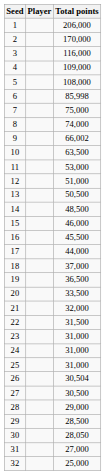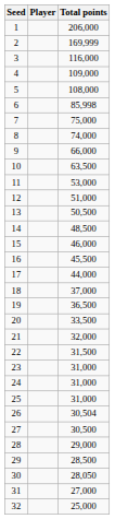 <table class="wikitable" style="font-size: 85%">
 <tr>
 <th>Seed</th>
 <th>Player</th>
 <th>Total points</th>
 </tr>
 <tr>
 <td align="center">1</td>
 <td></td>
 <td align="center">206,000</td>
 </tr>
 <tr>
 <td align="center">2</td>
 <td></td>
-<td align="center">170,000</td>
+<td align="center">169,999</td>
 </tr>
 <tr>
 <td align="center">3</td>
 <td></td>
 <td align="center">116,000</td>
 </tr>
 <tr>
 <td align="center">4</td>
 <td></td>
 <td align="center">109,000</td>
 </tr>
 <tr>
 <td align="center">5</td>
 <td></td>
 <td align="center">108,000</td>
 </tr>
 <tr>
 <td align="center">6</td>
 <td></td>
 <td align="center">85,998</td>
 </tr>
 <tr>
 <td align="center">7</td>
 <td></td>
 <td align="center">75,000</td>
 </tr>
 <tr>
 <td align="center">8</td>
 <td></td>
 <td align="center">74,000</td>
 </tr>
 <tr>
 <td align="center">9</td>
 <td></td>
-<td align="center">66,002</td>
+<td align="center">66,000</td>
 </tr>
 <tr>
 <td align="center">10</td>
 <td></td>
 <td align="center">63,500</td>
 </tr>
 <tr>
 <td align="center">11</td>
 <td></td>
 <td align="center">53,000</td>
 </tr>
 <tr>
 <td align="center">12</td>
 <td></td>
 <td align="center">51,000</td>
 </tr>
 <tr>
 <td align="center">13</td>
 <td></td>
 <td align="center">50,500</td>
 </tr>
 <tr>
 <td align="center">14</td>
 <td></td>
 <td align="center">48,500</td>
 </tr>
 <tr>
 <td align="center">15</td>
 <td></td>
 <td align="center">46,000</td>
 </tr>
 <tr>
 <td align="center">16</td>
 <td></td>
 <td align="center">45,500</td>
 </tr>
 <tr>
 <td align="center">17</td>
 <td></td>
 <td align="center">44,000</td>
 </tr>
 <tr>
 <td align="center">18</td>
 <td></td>
 <td align="center">37,000</td>
 </tr>
 <tr>
 <td align="center">19</td>
 <td></td>
 <td align="center">36,500</td>
 </tr>
 <tr>
 <td align="center">20</td>
 <td></td>
 <td align="center">33,500</td>
 </tr>
 <tr>
 <td align="center">21</td>
 <td></td>
 <td align="center">32,000</td>
 </tr>
 <tr>
 <td align="center">22</td>
 <td></td>
 <td align="center">31,500</td>
 </tr>
 <tr>
 <td align="center">23</td>
 <td></td>
 <td align="center">31,000</td>
 </tr>
 <tr>
 <td align="center">24</td>
 <td></td>
 <td align="center">31,000</td>
 </tr>
 <tr>
 <td align="center">25</td>
 <td></td>
 <td align="center">31,000</td>
 </tr>
 <tr>
 <td align="center">26</td>
 <td></td>
 <td align="center">30,504</td>
 </tr>
 <tr>
 <td align="center">27</td>
 <td></td>
 <td align="center">30,500</td>
 </tr>
 <tr>
 <td align="center">28</td>
 <td></td>
 <td align="center">29,000</td>
 </tr>
 <tr>
 <td align="center">29</td>
 <td></td>
 <td align="center">28,500</td>
 </tr>
 <tr>
 <td align="center">30</td>
 <td></td>
 <td align="center">28,050</td>
 </tr>
 <tr>
 <td align="center">31</td>
 <td></td>
 <td align="center">27,000</td>
 </tr>
 <tr>
 <td align="center">32</td>
 <td></td>
 <td align="center">25,000</td>
 </tr>
 </table>
